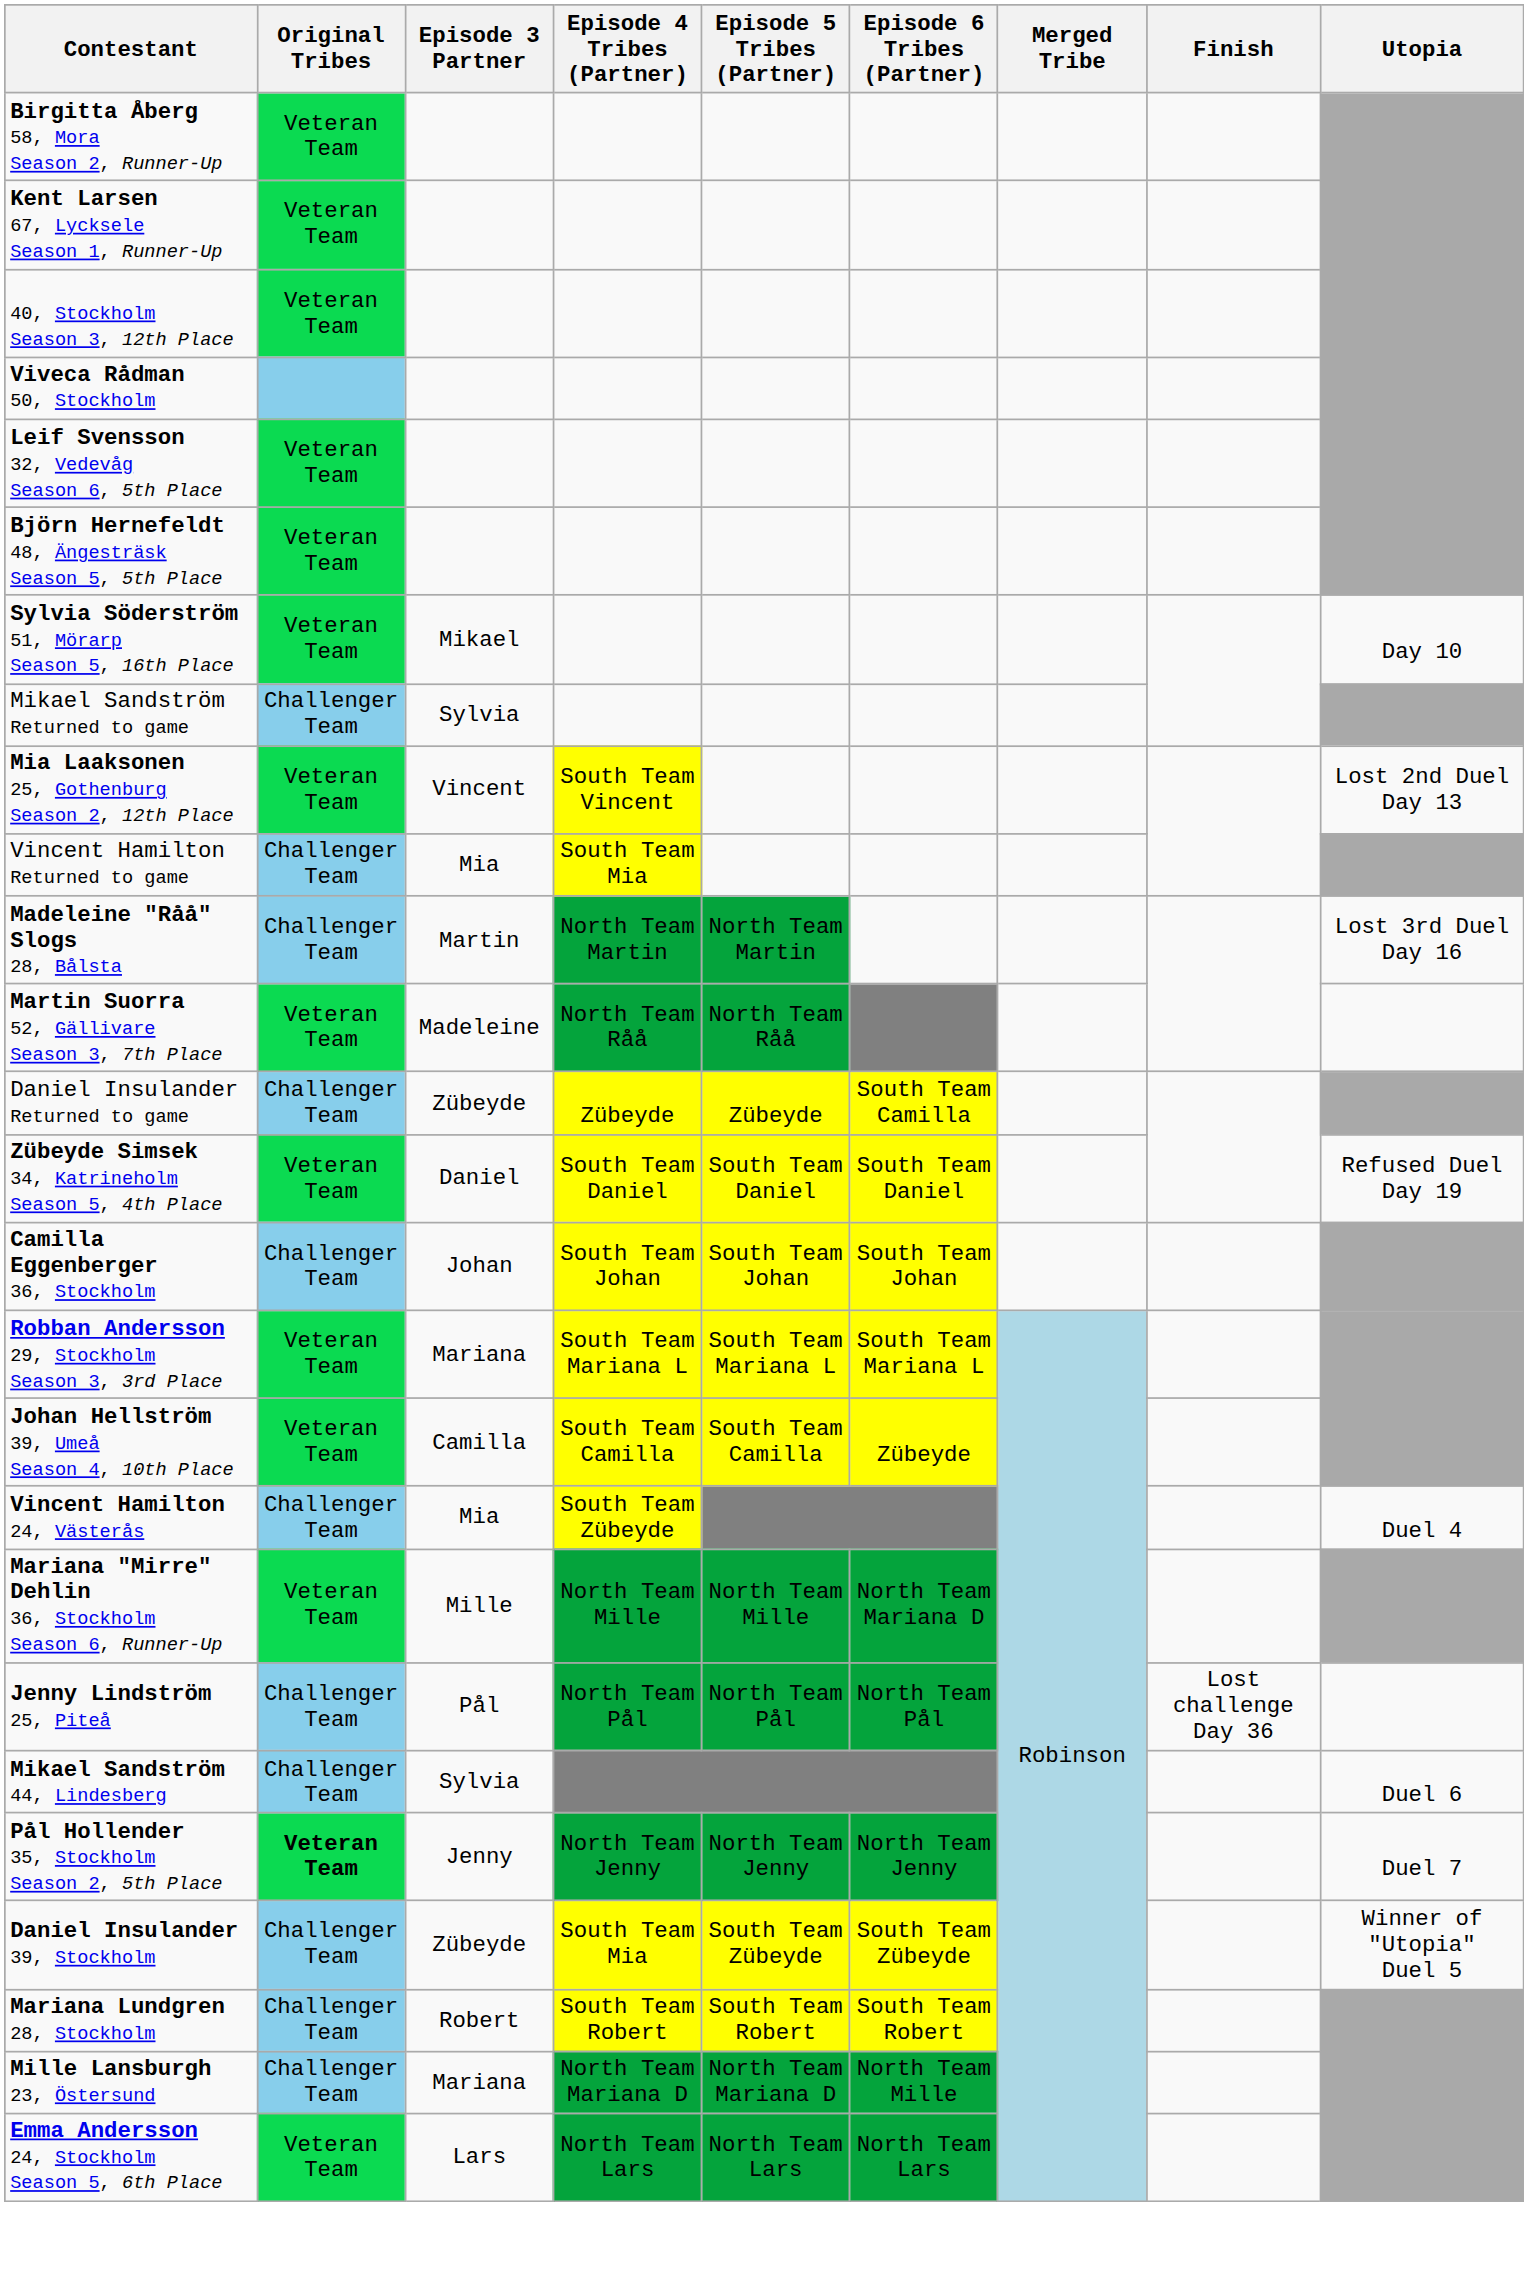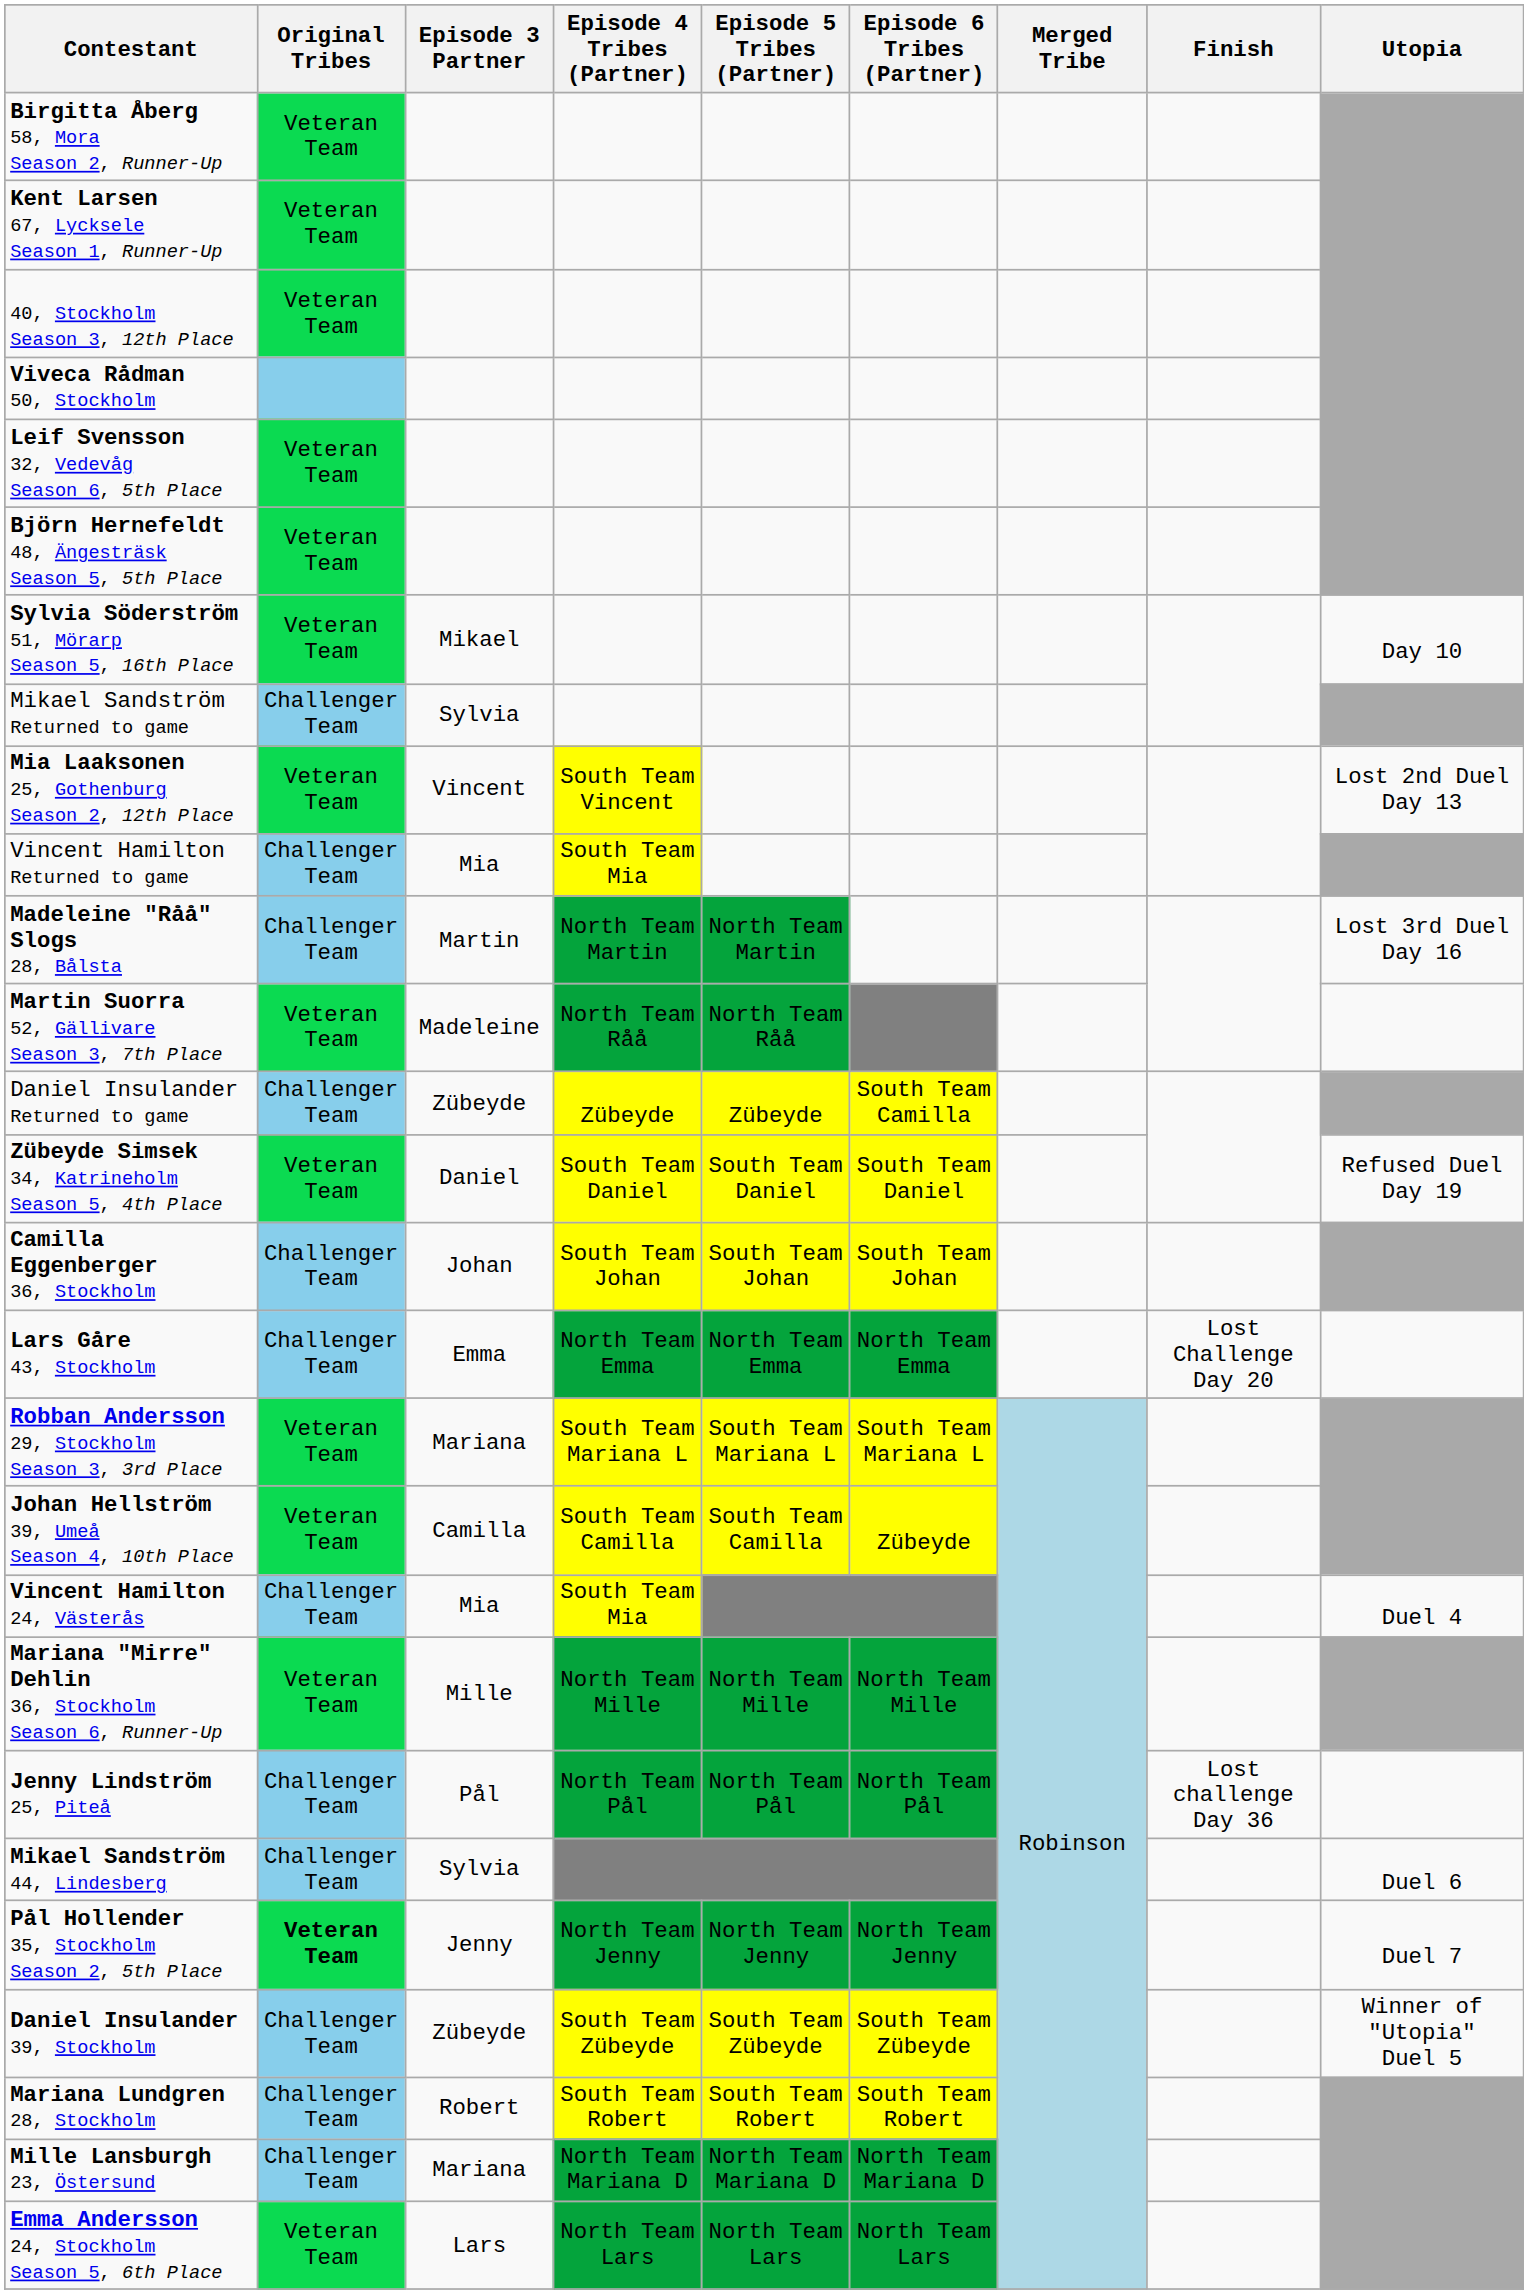 <table class="wikitable sortable" style="margin:auto; text-align:center">
 <tr>
 <th>Contestant</th>
 <th width=80>Original<br>Tribes</th>
 <th width=80>Episode 3<br>Partner</th>
 <th width=80>Episode 4<br>Tribes<br>(Partner)</th>
 <th width=80>Episode 5<br>Tribes<br>(Partner)</th>
 <th width=80>Episode 6<br>Tribes<br>(Partner)</th>
 <th width=80>Merged Tribe</th>
 <th>Finish</th>
 <th>Utopia</th>
 </tr>
 <tr>
 <td align="left"><strong>Birgitta Åberg</strong><br><small>58, <a href='#'>Mora</a><br><a href='#'>Season 2</a>, <em>Runner-Up</em></small></td>
 <td bgcolor="#0BDA51" align=center>Veteran Team</td>
 <td></td>
 <td></td>
 <td></td>
 <td></td>
 <td></td>
 <td></td>
 <td bgcolor="darkgray" rowspan=6></td>
 </tr>
 <tr>
 <td align="left"><strong>Kent Larsen</strong><br><small>67, <a href='#'>Lycksele</a><br><a href='#'>Season 1</a>, <em>Runner-Up</em></small></td>
 <td bgcolor="#0BDA51" align=center>Veteran Team</td>
 <td></td>
 <td></td>
 <td></td>
 <td></td>
 <td></td>
 <td></td>
 </tr>
 <tr>
 <td align="left"><br><small>40, <a href='#'>Stockholm</a><br><a href='#'>Season 3</a>, <em>12th Place</em></small></td>
 <td bgcolor="#0BDA51" align=center>Veteran Team</td>
 <td></td>
 <td></td>
 <td></td>
 <td></td>
 <td></td>
 <td></td>
 </tr>
 <tr>
 <td align="left"><strong>Viveca Rådman</strong><br><small>50, <a href='#'>Stockholm</a></small></td>
 <td align="center" bgcolor="skyblue"></td>
 <td></td>
 <td></td>
 <td></td>
 <td></td>
 <td></td>
 <td></td>
 </tr>
 <tr>
 <td align="left"><strong>Leif Svensson</strong><br><small>32, <a href='#'>Vedevåg</a><br><a href='#'>Season 6</a>, <em>5th Place</em></small></td>
 <td bgcolor="#0BDA51" align=center>Veteran Team</td>
 <td></td>
 <td></td>
 <td></td>
 <td></td>
 <td></td>
 <td></td>
 </tr>
 <tr>
 <td align="left"><strong>Björn Hernefeldt</strong><br><small>48, <a href='#'>Ängesträsk</a><br><a href='#'>Season 5</a>, <em>5th Place</em></small></td>
 <td bgcolor="#0BDA51" align=center>Veteran Team</td>
 <td></td>
 <td></td>
 <td></td>
 <td></td>
 <td></td>
 <td></td>
 </tr>
 <tr>
 <td align="left"><strong>Sylvia Söderström</strong><br><small>51, <a href='#'>Mörarp</a><br><a href='#'>Season 5</a>, <em>16th Place</em></small></td>
 <td bgcolor="#0BDA51" align=center>Veteran Team</td>
 <td>Mikael</td>
 <td></td>
 <td></td>
 <td></td>
 <td></td>
 <td rowspan=2></td>
 <td><br>Day 10</td>
 </tr>
 <tr>
 <td align="left">Mikael Sandström<br><small>Returned to game</small></td>
 <td align="center" bgcolor="skyblue">Challenger Team</td>
 <td>Sylvia</td>
 <td></td>
 <td></td>
 <td></td>
 <td></td>
 <td bgcolor="darkgray"></td>
 </tr>
 <tr>
 <td align="left"><strong>Mia Laaksonen</strong><br><small>25, <a href='#'>Gothenburg</a><br><a href='#'>Season 2</a>, <em>12th Place</em></small></td>
 <td bgcolor="#0BDA51" align=center>Veteran Team</td>
 <td>Vincent</td>
 <td bgcolor="yellow">South Team<br>Vincent</td>
 <td></td>
 <td></td>
 <td></td>
 <td rowspan=2></td>
 <td>Lost 2nd Duel<br>Day 13</td>
 </tr>
 <tr>
 <td align="left">Vincent Hamilton<br><small>Returned to game</small></td>
 <td align="center" bgcolor="skyblue">Challenger Team</td>
 <td>Mia</td>
 <td bgcolor="yellow">South Team<br>Mia</td>
 <td></td>
 <td></td>
 <td></td>
 <td bgcolor="darkgray"></td>
 </tr>
 <tr>
 <td align="left"><strong>Madeleine "Råå" Slogs</strong><br><small>28, <a href='#'>Bålsta</a></small></td>
 <td align="center" bgcolor="skyblue">Challenger Team</td>
 <td>Martin</td>
 <td bgcolor="#04a43c">North Team<br>Martin</td>
 <td bgcolor="#04a43c">North Team<br>Martin</td>
 <td></td>
 <td></td>
 <td rowspan=2></td>
 <td>Lost 3rd Duel<br>Day 16</td>
 </tr>
 <tr>
 <td align="left"><strong>Martin Suorra</strong><br><small>52, <a href='#'>Gällivare</a><br><a href='#'>Season 3</a>, <em>7th Place</em></small></td>
 <td bgcolor="#0BDA51" align=center>Veteran Team</td>
 <td>Madeleine</td>
 <td bgcolor="#04a43c">North Team<br>Råå</td>
 <td bgcolor="#04a43c">North Team<br>Råå</td>
 <td align="center" bgcolor="gray" rowspan=1></td>
 <td></td>
 <td></td>
 </tr>
 <tr>
 <td align="left">Daniel Insulander<br><small>Returned to game</small></td>
 <td bgcolor="skyblue" align=center>Challenger Team</td>
 <td>Zübeyde</td>
 <td bgcolor="yellow"><br>Zübeyde</td>
 <td bgcolor="yellow"><br>Zübeyde</td>
 <td bgcolor="yellow">South Team<br>Camilla</td>
 <td></td>
 <td rowspan=2></td>
 <td bgcolor="darkgray"></td>
 </tr>
 <tr>
 <td align="left"><strong>Zübeyde Simsek</strong><br><small>34, <a href='#'>Katrineholm</a><br><a href='#'>Season 5</a>, <em>4th Place</em></small></td>
 <td bgcolor="#0BDA51" align=center>Veteran Team</td>
 <td>Daniel</td>
 <td bgcolor="yellow">South Team<br>Daniel</td>
 <td bgcolor="yellow">South Team<br>Daniel</td>
 <td bgcolor="yellow">South Team<br>Daniel</td>
 <td></td>
 <td>Refused Duel<br>Day 19</td>
 </tr>
 <tr>
 <td align="left"><strong>Camilla Eggenberger</strong><br><small>36, <a href='#'>Stockholm</a></small></td>
 <td align="center" bgcolor="skyblue">Challenger Team</td>
 <td>Johan</td>
 <td bgcolor="yellow">South Team<br>Johan</td>
 <td bgcolor="yellow">South Team<br>Johan</td>
 <td bgcolor="yellow">South Team<br>Johan</td>
 <td></td>
 <td></td>
 <td bgcolor="darkgray" rowspan=1></td>
 </tr>
 <tr>
+<td align="left"><strong>Lars Gåre</strong><br><small>43, <a href='#'>Stockholm</a></small></td>
+<td align="center" bgcolor="skyblue">Challenger Team</td>
+<td>Emma</td>
+<td bgcolor="#04a43c">North Team<br>Emma</td>
+<td bgcolor="#04a43c">North Team<br>Emma</td>
+<td bgcolor="#04a43c">North Team<br>Emma</td>
+<td></td>
+<td>Lost Challenge<br>Day 20</td>
+<td></td>
+</tr>
+<tr>
 <td align="left"><strong><a href='#'>Robban Andersson</a></strong><br><small>29, <a href='#'>Stockholm</a><br><a href='#'>Season 3</a>, <em>3rd Place</em></small></td>
 <td bgcolor="#0BDA51" align=center>Veteran Team</td>
 <td>Mariana</td>
 <td bgcolor="yellow">South Team<br>Mariana L</td>
 <td bgcolor="yellow">South Team<br>Mariana L</td>
 <td bgcolor="yellow">South Team<br>Mariana L</td>
 <td align=center bgcolor="lightblue" rowspan=11>Robinson</td>
 <td></td>
 <td bgcolor="darkgray" rowspan=2></td>
 </tr>
 <tr>
 <td align="left"><strong>Johan Hellström</strong><br><small>39, <a href='#'>Umeå</a><br><a href='#'>Season 4</a>, <em>10th Place</em></small></td>
 <td bgcolor="#0BDA51" align=center>Veteran Team</td>
 <td>Camilla</td>
 <td bgcolor="yellow">South Team<br>Camilla</td>
 <td bgcolor="yellow">South Team<br>Camilla</td>
 <td bgcolor="yellow"><br>Zübeyde</td>
 <td></td>
 </tr>
 <tr>
 <td align="left"><strong>Vincent Hamilton</strong><br><small>24, <a href='#'>Västerås</a></small></td>
 <td align="center" bgcolor="skyblue">Challenger Team</td>
 <td>Mia</td>
-<td bgcolor="yellow">South Team<br>Zübeyde</td>
+<td bgcolor="yellow">South Team<br>Mia</td>
 <td align="center" bgcolor="gray" colspan=2></td>
 <td></td>
 <td><br>Duel 4</td>
 </tr>
 <tr>
 <td align="left"><strong>Mariana "Mirre" Dehlin</strong><br><small>36, <a href='#'>Stockholm</a><br><a href='#'>Season 6</a>, <em>Runner-Up</em></small></td>
 <td bgcolor="#0BDA51" align=center>Veteran Team</td>
 <td>Mille</td>
 <td bgcolor="#04a43c">North Team<br>Mille</td>
 <td bgcolor="#04a43c">North Team<br>Mille</td>
-<td bgcolor="#04a43c">North Team<br>Mariana D</td>
+<td bgcolor="#04a43c">North Team<br>Mille</td>
 <td></td>
 <td bgcolor="darkgray"></td>
 </tr>
 <tr>
 <td align="left"><strong>Jenny Lindström</strong><br><small>25, <a href='#'>Piteå</a></small></td>
 <td align="center" bgcolor="skyblue">Challenger Team</td>
 <td>Pål</td>
 <td bgcolor="#04a43c">North Team<br>Pål</td>
 <td bgcolor="#04a43c">North Team<br>Pål</td>
 <td bgcolor="#04a43c">North Team<br>Pål</td>
 <td>Lost challenge<br>Day 36</td>
 <td></td>
 </tr>
 <tr>
 <td align="left"><strong>Mikael Sandström</strong><br><small>44, <a href='#'>Lindesberg</a></small></td>
 <td align="center" bgcolor="skyblue">Challenger Team</td>
 <td>Sylvia</td>
 <td align="center" bgcolor="gray" colspan=3></td>
 <td></td>
 <td><br>Duel 6</td>
 </tr>
 <tr>
 <td align="left"><strong>Pål Hollender</strong><br><small>35, <a href='#'>Stockholm</a><br><a href='#'>Season 2</a>, <em>5th Place</em></small></td>
 <td bgcolor="#0BDA51" align=center><strong>Veteran Team</strong></td>
 <td>Jenny</td>
 <td bgcolor="#04a43c">North Team<br>Jenny</td>
 <td bgcolor="#04a43c">North Team<br>Jenny</td>
 <td bgcolor="#04a43c">North Team<br>Jenny</td>
 <td></td>
 <td><br>Duel 7</td>
 </tr>
 <tr>
 <td align="left"><strong>Daniel Insulander</strong><br><small>39, <a href='#'>Stockholm</a></small></td>
 <td align="center" bgcolor="skyblue">Challenger Team</td>
 <td>Zübeyde</td>
-<td bgcolor="yellow">South Team<br>Mia</td>
+<td bgcolor="yellow">South Team<br>Zübeyde</td>
 <td bgcolor="yellow">South Team<br>Zübeyde</td>
 <td bgcolor="yellow">South Team<br>Zübeyde</td>
 <td></td>
 <td>Winner of "Utopia"<br>Duel 5</td>
 </tr>
 <tr>
 <td align="left"><strong>Mariana Lundgren</strong><br><small>28, <a href='#'>Stockholm</a></small></td>
 <td align="center" bgcolor="skyblue">Challenger Team</td>
 <td>Robert</td>
 <td bgcolor="yellow">South Team<br>Robert</td>
 <td bgcolor="yellow">South Team<br>Robert</td>
 <td bgcolor="yellow">South Team<br>Robert</td>
 <td></td>
 <td bgcolor="darkgray" rowspan=3></td>
 </tr>
 <tr>
 <td align="left"><strong>Mille Lansburgh</strong><br><small>23, <a href='#'>Östersund</a></small></td>
 <td align="center" bgcolor="skyblue">Challenger Team</td>
 <td>Mariana</td>
 <td bgcolor="#04a43c">North Team<br>Mariana D</td>
 <td bgcolor="#04a43c">North Team<br>Mariana D</td>
-<td bgcolor="#04a43c">North Team<br>Mille</td>
+<td bgcolor="#04a43c">North Team<br>Mariana D</td>
 <td></td>
 </tr>
 <tr>
 <td align="left"><strong><a href='#'>Emma Andersson</a></strong><br><small>24, <a href='#'>Stockholm</a><br><a href='#'>Season 5</a>, <em>6th Place</em></small></td>
 <td bgcolor="#0BDA51" align=center>Veteran Team</td>
 <td>Lars</td>
 <td bgcolor="#04a43c">North Team<br>Lars</td>
 <td bgcolor="#04a43c">North Team<br>Lars</td>
 <td bgcolor="#04a43c">North Team<br>Lars</td>
 <td></td>
 </tr>
 </table>
